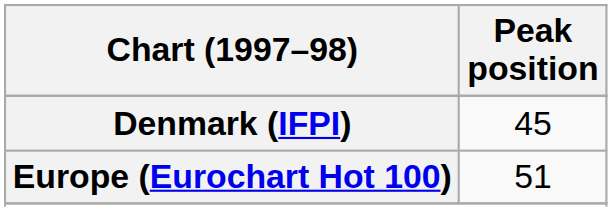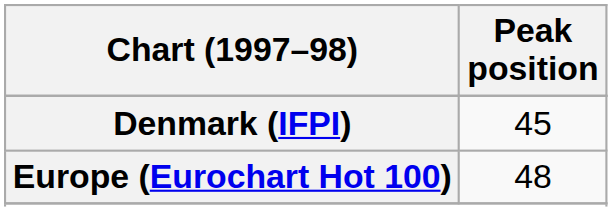 <table class="wikitable sortable plainrowheaders" style="text-align:center;">
 <tr>
 <th scope="col">Chart (1997–98)</th>
 <th scope="col">Peak<br>position</th>
 </tr>
 <tr>
 </tr>
 <tr>
 <th scope="row">Denmark (<a href='#'>IFPI</a>)</th>
 <td>45</td>
 </tr>
 <tr>
 <th scope="row">Europe (<a href='#'>Eurochart Hot 100</a>)</th>
-<td>51</td>
+<td>48</td>
 </tr>
 <tr>
 </tr>
 <tr>
 </tr>
 <tr>
 </tr>
 <tr>
 </tr>
 <tr>
 </tr>
 <tr>
 </tr>
 <tr>
 </tr>
 </table>
